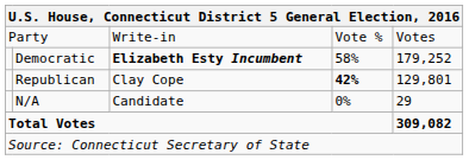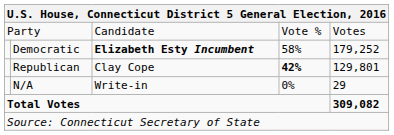 <table class="wikitable">
 <tr>
 <th colspan="5"><strong>U.S. House, Connecticut District 5 General Election, 2016</strong></th>
 </tr>
 <tr>
 <td colspan="2">Party</td>
-<td>Write-in</td>
+<td>Candidate</td>
 <td>Vote %</td>
 <td>Votes</td>
 </tr>
 <tr>
 <td></td>
 <td>Democratic</td>
 <td><strong>Elizabeth Esty</strong> <strong><em>Incumbent</em></strong></td>
 <td>58%</td>
 <td>179,252</td>
 </tr>
 <tr>
 <td></td>
 <td>Republican</td>
 <td>Clay Cope</td>
 <td><strong>42%</strong></td>
 <td>129,801</td>
 </tr>
 <tr>
 <td></td>
 <td>N/A</td>
-<td>Candidate</td>
+<td>Write-in</td>
 <td>0%</td>
 <td>29</td>
 </tr>
 <tr>
 <td colspan="4"><strong>Total Votes</strong></td>
 <td><strong>309,082</strong></td>
 </tr>
 <tr>
 <td colspan="5"><em>Source: Connecticut Secretary of State</em></td>
 </tr>
 </table>
